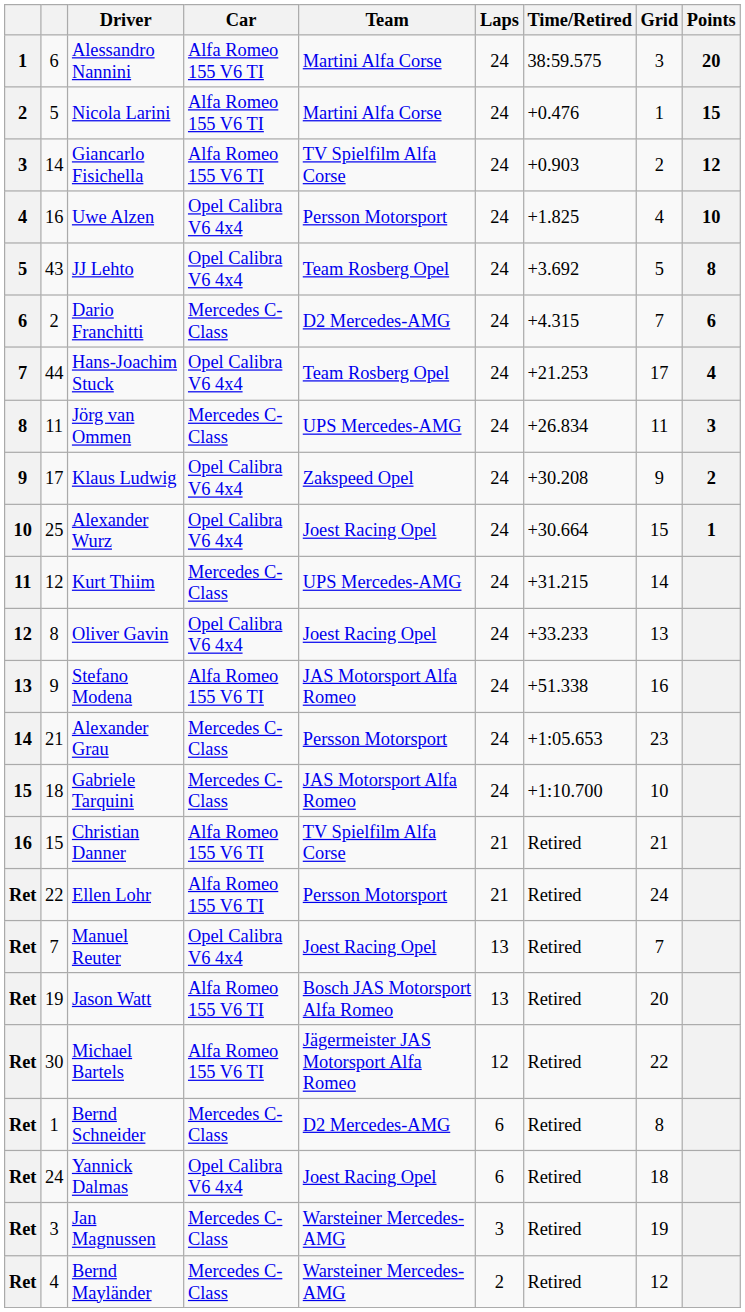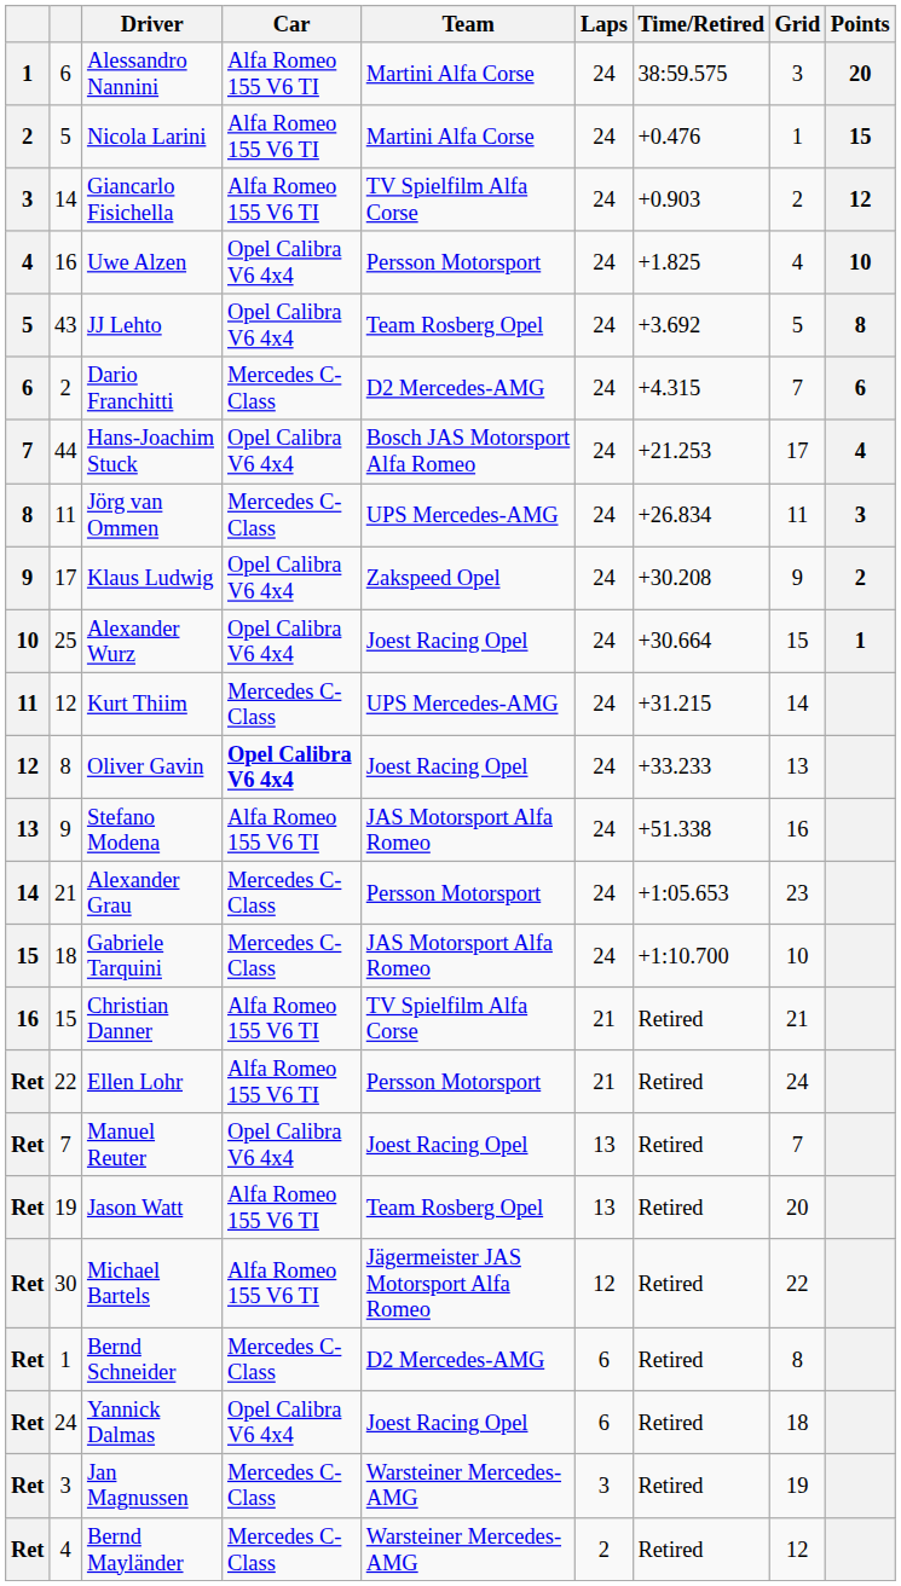 <table class="wikitable sortable" style="font-size:95%">
 <tr>
 <th></th>
 <th></th>
 <th>Driver</th>
 <th>Car</th>
 <th>Team</th>
 <th>Laps</th>
 <th>Time/Retired</th>
 <th>Grid</th>
 <th>Points</th>
 </tr>
 <tr>
 <th>1</th>
 <td align=center>6</td>
 <td> <a href='#'>Alessandro Nannini</a></td>
 <td><a href='#'>Alfa Romeo 155 V6 TI</a></td>
 <td> <a href='#'>Martini Alfa Corse</a></td>
 <td align=center>24</td>
 <td>38:59.575</td>
 <td align=center>3</td>
 <th>20</th>
 </tr>
 <tr>
 <th>2</th>
 <td align=center>5</td>
 <td> <a href='#'>Nicola Larini</a></td>
 <td><a href='#'>Alfa Romeo 155 V6 TI</a></td>
 <td> <a href='#'>Martini Alfa Corse</a></td>
 <td align=center>24</td>
 <td>+0.476</td>
 <td align=center>1</td>
 <th>15</th>
 </tr>
 <tr>
 <th>3</th>
 <td align=center>14</td>
 <td> <a href='#'>Giancarlo Fisichella</a></td>
 <td><a href='#'>Alfa Romeo 155 V6 TI</a></td>
 <td> <a href='#'>TV Spielfilm Alfa Corse</a></td>
 <td align=center>24</td>
 <td>+0.903</td>
 <td align=center>2</td>
 <th>12</th>
 </tr>
 <tr>
 <th>4</th>
 <td align=center>16</td>
 <td> <a href='#'>Uwe Alzen</a></td>
 <td><a href='#'>Opel Calibra V6 4x4</a></td>
 <td> <a href='#'>Persson Motorsport</a></td>
 <td align=center>24</td>
 <td>+1.825</td>
 <td align=center>4</td>
 <th>10</th>
 </tr>
 <tr>
 <th>5</th>
 <td align=center>43</td>
 <td> <a href='#'>JJ Lehto</a></td>
 <td><a href='#'>Opel Calibra V6 4x4</a></td>
 <td> <a href='#'>Team Rosberg Opel</a></td>
 <td align=center>24</td>
 <td>+3.692</td>
 <td align=center>5</td>
 <th>8</th>
 </tr>
 <tr>
 <th>6</th>
 <td align=center>2</td>
 <td> <a href='#'>Dario Franchitti</a></td>
 <td><a href='#'>Mercedes C-Class</a></td>
 <td> <a href='#'>D2 Mercedes-AMG</a></td>
 <td align=center>24</td>
 <td>+4.315</td>
 <td align=center>7</td>
 <th>6</th>
 </tr>
 <tr>
 <th>7</th>
 <td align=center>44</td>
 <td> <a href='#'>Hans-Joachim Stuck</a></td>
 <td><a href='#'>Opel Calibra V6 4x4</a></td>
-<td> <a href='#'>Team Rosberg Opel</a></td>
+<td> <a href='#'>Bosch JAS Motorsport Alfa Romeo</a></td>
 <td align=center>24</td>
 <td>+21.253</td>
 <td align=center>17</td>
 <th>4</th>
 </tr>
 <tr>
 <th>8</th>
 <td align=center>11</td>
 <td> <a href='#'>Jörg van Ommen</a></td>
 <td><a href='#'>Mercedes C-Class</a></td>
 <td> <a href='#'>UPS Mercedes-AMG</a></td>
 <td align=center>24</td>
 <td>+26.834</td>
 <td align=center>11</td>
 <th>3</th>
 </tr>
 <tr>
 <th>9</th>
 <td align=center>17</td>
 <td> <a href='#'>Klaus Ludwig</a></td>
 <td><a href='#'>Opel Calibra V6 4x4</a></td>
 <td> <a href='#'>Zakspeed Opel</a></td>
 <td align=center>24</td>
 <td>+30.208</td>
 <td align=center>9</td>
 <th>2</th>
 </tr>
 <tr>
 <th>10</th>
 <td align=center>25</td>
 <td> <a href='#'>Alexander Wurz</a></td>
 <td><a href='#'>Opel Calibra V6 4x4</a></td>
 <td> <a href='#'>Joest Racing Opel</a></td>
 <td align=center>24</td>
 <td>+30.664</td>
 <td align=center>15</td>
 <th>1</th>
 </tr>
 <tr>
 <th>11</th>
 <td align=center>12</td>
 <td> <a href='#'>Kurt Thiim</a></td>
 <td><a href='#'>Mercedes C-Class</a></td>
 <td> <a href='#'>UPS Mercedes-AMG</a></td>
 <td align=center>24</td>
 <td>+31.215</td>
 <td align=center>14</td>
 <th></th>
 </tr>
 <tr>
 <th>12</th>
 <td align=center>8</td>
 <td> <a href='#'>Oliver Gavin</a></td>
-<td><a href='#'>Opel Calibra V6 4x4</a></td>
+<td><strong><a href='#'>Opel Calibra V6 4x4</a></strong></td>
 <td> <a href='#'>Joest Racing Opel</a></td>
 <td align=center>24</td>
 <td>+33.233</td>
 <td align=center>13</td>
 <th></th>
 </tr>
 <tr>
 <th>13</th>
 <td align=center>9</td>
 <td> <a href='#'>Stefano Modena</a></td>
 <td><a href='#'>Alfa Romeo 155 V6 TI</a></td>
 <td> <a href='#'>JAS Motorsport Alfa Romeo</a></td>
 <td align=center>24</td>
 <td>+51.338</td>
 <td align=center>16</td>
 <th></th>
 </tr>
 <tr>
 <th>14</th>
 <td align=center>21</td>
 <td> <a href='#'>Alexander Grau</a></td>
 <td><a href='#'>Mercedes C-Class</a></td>
 <td> <a href='#'>Persson Motorsport</a></td>
 <td align=center>24</td>
 <td>+1:05.653</td>
 <td align=center>23</td>
 <th></th>
 </tr>
 <tr>
 <th>15</th>
 <td align=center>18</td>
 <td> <a href='#'>Gabriele Tarquini</a></td>
 <td><a href='#'>Mercedes C-Class</a></td>
 <td> <a href='#'>JAS Motorsport Alfa Romeo</a></td>
 <td align=center>24</td>
 <td>+1:10.700</td>
 <td align=center>10</td>
 <th></th>
 </tr>
 <tr>
 <th>16</th>
 <td align=center>15</td>
 <td> <a href='#'>Christian Danner</a></td>
 <td><a href='#'>Alfa Romeo 155 V6 TI</a></td>
 <td> <a href='#'>TV Spielfilm Alfa Corse</a></td>
 <td align=center>21</td>
 <td>Retired</td>
 <td align=center>21</td>
 <th></th>
 </tr>
 <tr>
 <th>Ret</th>
 <td align=center>22</td>
 <td> <a href='#'>Ellen Lohr</a></td>
 <td><a href='#'>Alfa Romeo 155 V6 TI</a></td>
 <td> <a href='#'>Persson Motorsport</a></td>
 <td align=center>21</td>
 <td>Retired</td>
 <td align=center>24</td>
 <th></th>
 </tr>
 <tr>
 <th>Ret</th>
 <td align=center>7</td>
 <td> <a href='#'>Manuel Reuter</a></td>
 <td><a href='#'>Opel Calibra V6 4x4</a></td>
 <td> <a href='#'>Joest Racing Opel</a></td>
 <td align=center>13</td>
 <td>Retired</td>
 <td align=center>7</td>
 <th></th>
 </tr>
 <tr>
 <th>Ret</th>
 <td align=center>19</td>
 <td> <a href='#'>Jason Watt</a></td>
 <td><a href='#'>Alfa Romeo 155 V6 TI</a></td>
-<td> <a href='#'>Bosch JAS Motorsport Alfa Romeo</a></td>
+<td> <a href='#'>Team Rosberg Opel</a></td>
 <td align=center>13</td>
 <td>Retired</td>
 <td align=center>20</td>
 <th></th>
 </tr>
 <tr>
 <th>Ret</th>
 <td align=center>30</td>
 <td> <a href='#'>Michael Bartels</a></td>
 <td><a href='#'>Alfa Romeo 155 V6 TI</a></td>
 <td> <a href='#'>Jägermeister JAS Motorsport Alfa Romeo</a></td>
 <td align=center>12</td>
 <td>Retired</td>
 <td align=center>22</td>
 <th></th>
 </tr>
 <tr>
 <th>Ret</th>
 <td align=center>1</td>
 <td> <a href='#'>Bernd Schneider</a></td>
 <td><a href='#'>Mercedes C-Class</a></td>
 <td> <a href='#'>D2 Mercedes-AMG</a></td>
 <td align=center>6</td>
 <td>Retired</td>
 <td align=center>8</td>
 <th></th>
 </tr>
 <tr>
 <th>Ret</th>
 <td align=center>24</td>
 <td> <a href='#'>Yannick Dalmas</a></td>
 <td><a href='#'>Opel Calibra V6 4x4</a></td>
 <td> <a href='#'>Joest Racing Opel</a></td>
 <td align=center>6</td>
 <td>Retired</td>
 <td align=center>18</td>
 <th></th>
 </tr>
 <tr>
 <th>Ret</th>
 <td align=center>3</td>
 <td> <a href='#'>Jan Magnussen</a></td>
 <td><a href='#'>Mercedes C-Class</a></td>
 <td> <a href='#'>Warsteiner Mercedes-AMG</a></td>
 <td align=center>3</td>
 <td>Retired</td>
 <td align=center>19</td>
 <th></th>
 </tr>
 <tr>
 <th>Ret</th>
 <td align=center>4</td>
 <td> <a href='#'>Bernd Mayländer</a></td>
 <td><a href='#'>Mercedes C-Class</a></td>
 <td> <a href='#'>Warsteiner Mercedes-AMG</a></td>
 <td align=center>2</td>
 <td>Retired</td>
 <td align=center>12</td>
 <th></th>
 </tr>
 <tr>
 </tr>
 </table>
